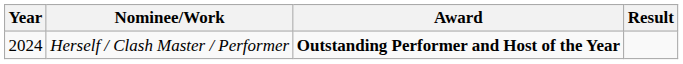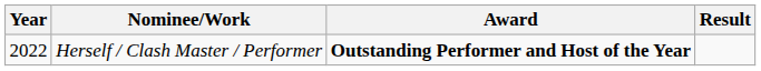 <table class="wikitable">
 <tr>
 <th>Year</th>
 <th>Nominee/Work</th>
 <th>Award</th>
 <th>Result</th>
 </tr>
 <tr>
-<td>2024</td>
+<td>2022</td>
 <td><em>Herself / Clash Master / Performer</em></td>
 <td><strong>Outstanding Performer and Host of the Year</strong></td>
 <td></td>
 </tr>
 </table>
